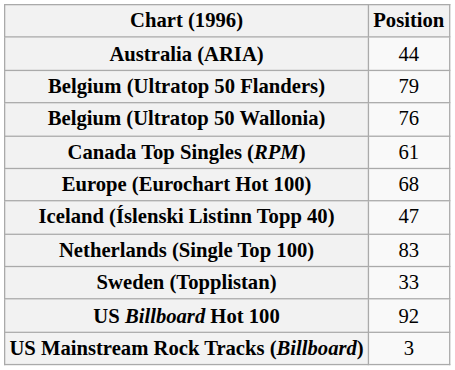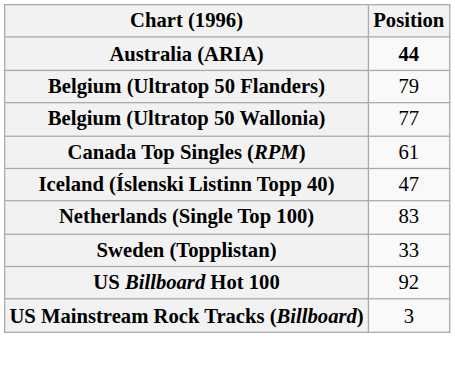 <table class="wikitable sortable plainrowheaders" style="text-align:center">
 <tr>
 <th>Chart (1996)</th>
 <th>Position</th>
 </tr>
 <tr>
 <th scope="row">Australia (ARIA)</th>
-<td>44</td>
+<td><strong>44</strong></td>
 </tr>
 <tr>
 <th scope="row">Belgium (Ultratop 50 Flanders)</th>
 <td>79</td>
 </tr>
 <tr>
 <th scope="row">Belgium (Ultratop 50 Wallonia)</th>
-<td>76</td>
+<td>77</td>
 </tr>
 <tr>
 <th scope="row">Canada Top Singles (<em>RPM</em>)</th>
 <td>61</td>
-</tr>
-<tr>
-<th scope="row">Europe (Eurochart Hot 100)</th>
-<td>68</td>
 </tr>
 <tr>
 <th scope="row">Iceland (Íslenski Listinn Topp 40)</th>
 <td>47</td>
 </tr>
 <tr>
 <th scope="row">Netherlands (Single Top 100)</th>
 <td>83</td>
 </tr>
 <tr>
 <th scope="row">Sweden (Topplistan)</th>
 <td>33</td>
 </tr>
 <tr>
 <th scope="row">US <em>Billboard</em> Hot 100</th>
 <td>92</td>
 </tr>
 <tr>
 <th scope="row">US Mainstream Rock Tracks (<em>Billboard</em>)</th>
 <td>3</td>
 </tr>
 </table>
